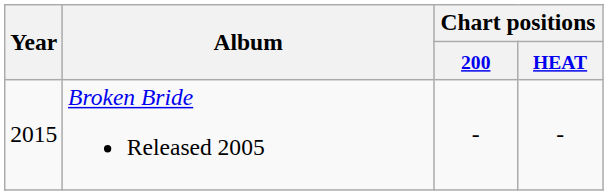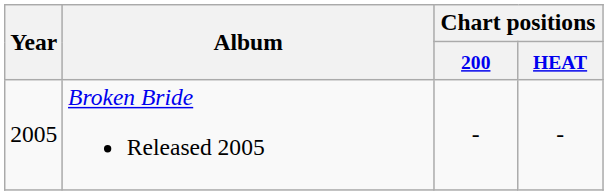 <table class="wikitable">
 <tr>
 <th style="width:18px;" rowspan="2">Year</th>
 <th style="width:245px;" rowspan="2">Album</th>
 <th colspan="2">Chart positions</th>
 </tr>
 <tr>
 <th style="width:50px;"><small><a href='#'>200</a></small></th>
 <th style="width:50px;"><small><a href='#'>HEAT</a></small></th>
 </tr>
 <tr>
-<td>2015</td>
+<td>2005</td>
 <td><em><a href='#'>Broken Bride</a></em><br><ul><li>Released 2005</li></ul></td>
 <td style="text-align:center;">-</td>
 <td style="text-align:center;">-</td>
 </tr>
 </table>
